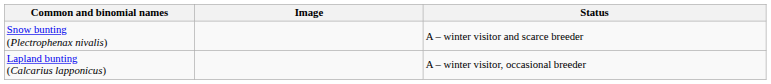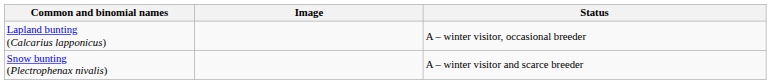 <table width=90% class="wikitable">
 <tr>
 <th width=25%>Common and binomial names</th>
 <th width=30%>Image</th>
 <th width=45%>Status</th>
 </tr>
 <tr>
+<td><a href='#'>Lapland bunting</a><br>(<em>Calcarius lapponicus</em>)</td>
+<td></td>
+<td>A – winter visitor, occasional breeder</td>
+</tr>
+<tr>
 <td><a href='#'>Snow bunting</a><br>(<em>Plectrophenax nivalis</em>)</td>
 <td></td>
 <td>A – winter visitor and scarce breeder</td>
 </tr>
-<tr>
-<td><a href='#'>Lapland bunting</a><br>(<em>Calcarius lapponicus</em>)</td>
-<td></td>
-<td>A – winter visitor, occasional breeder</td>
-</tr>
 </table>
